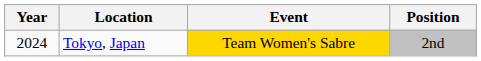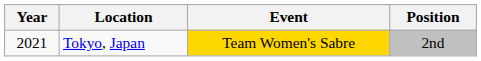 <table class="wikitable" width="50%" style="font-size:90%; text-align:center;">
 <tr>
 <th>Year</th>
 <th>Location</th>
 <th>Event</th>
 <th>Position</th>
 </tr>
 <tr>
-<td>2024</td>
+<td>2021</td>
 <td rowspan="1" align="left"> <a href='#'>Tokyo</a>, <a href='#'>Japan</a></td>
 <td style="background: gold;">Team Women's Sabre</td>
 <td bgcolor="silver">2nd</td>
 </tr>
 </table>
